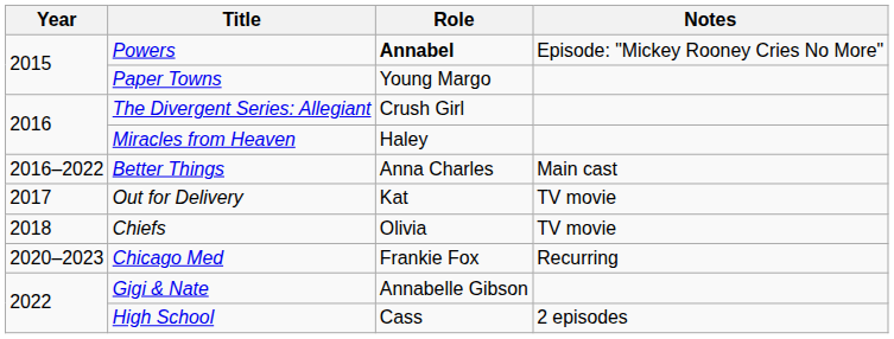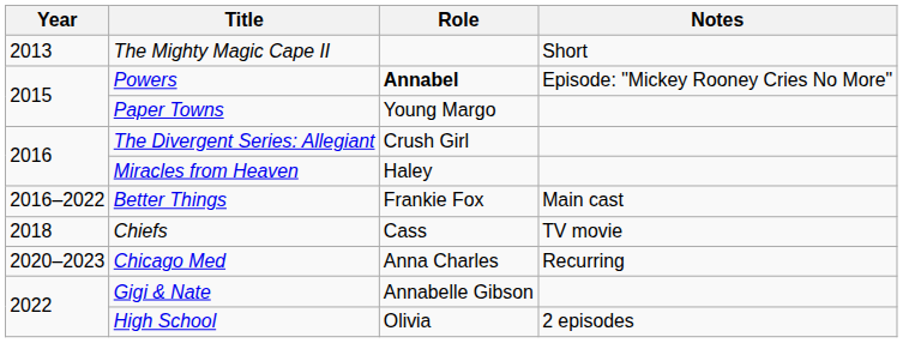 <table class="wikitable unsortable">
 <tr>
 <th>Year</th>
 <th>Title</th>
 <th>Role</th>
 <th>Notes</th>
+</tr>
+<tr>
+<td>2013</td>
+<td><em>The Mighty Magic Cape II</em></td>
+<td></td>
+<td>Short</td>
 </tr>
 <tr>
 <td rowspan=2>2015</td>
 <td><em><a href='#'>Powers</a></em></td>
 <td><strong>Annabel</strong></td>
 <td>Episode: "Mickey Rooney Cries No More"</td>
 </tr>
 <tr>
 <td><em><a href='#'>Paper Towns</a></em></td>
 <td>Young Margo</td>
 <td></td>
 </tr>
 <tr>
 <td rowspan=2>2016</td>
 <td><em><a href='#'>The Divergent Series: Allegiant</a></em></td>
 <td>Crush Girl</td>
 <td></td>
 </tr>
 <tr>
 <td><em><a href='#'>Miracles from Heaven</a></em></td>
 <td>Haley</td>
 <td></td>
 </tr>
 <tr>
 <td>2016–2022</td>
 <td><em><a href='#'>Better Things</a></em></td>
-<td>Anna Charles</td>
+<td>Frankie Fox</td>
 <td>Main cast</td>
-</tr>
-<tr>
-<td>2017</td>
-<td><em>Out for Delivery</em></td>
-<td>Kat</td>
-<td>TV movie</td>
 </tr>
 <tr>
 <td>2018</td>
 <td><em>Chiefs</em></td>
-<td>Olivia</td>
+<td>Cass</td>
 <td>TV movie</td>
 </tr>
 <tr>
 <td>2020–2023</td>
 <td><em><a href='#'>Chicago Med</a></em></td>
-<td>Frankie Fox</td>
+<td>Anna Charles</td>
 <td>Recurring</td>
 </tr>
 <tr>
 <td rowspan=2>2022</td>
 <td><em><a href='#'>Gigi & Nate</a></em></td>
 <td>Annabelle Gibson</td>
 <td></td>
 </tr>
 <tr>
 <td><em><a href='#'>High School</a></em></td>
-<td>Cass</td>
+<td>Olivia</td>
 <td>2 episodes</td>
 </tr>
 </table>
